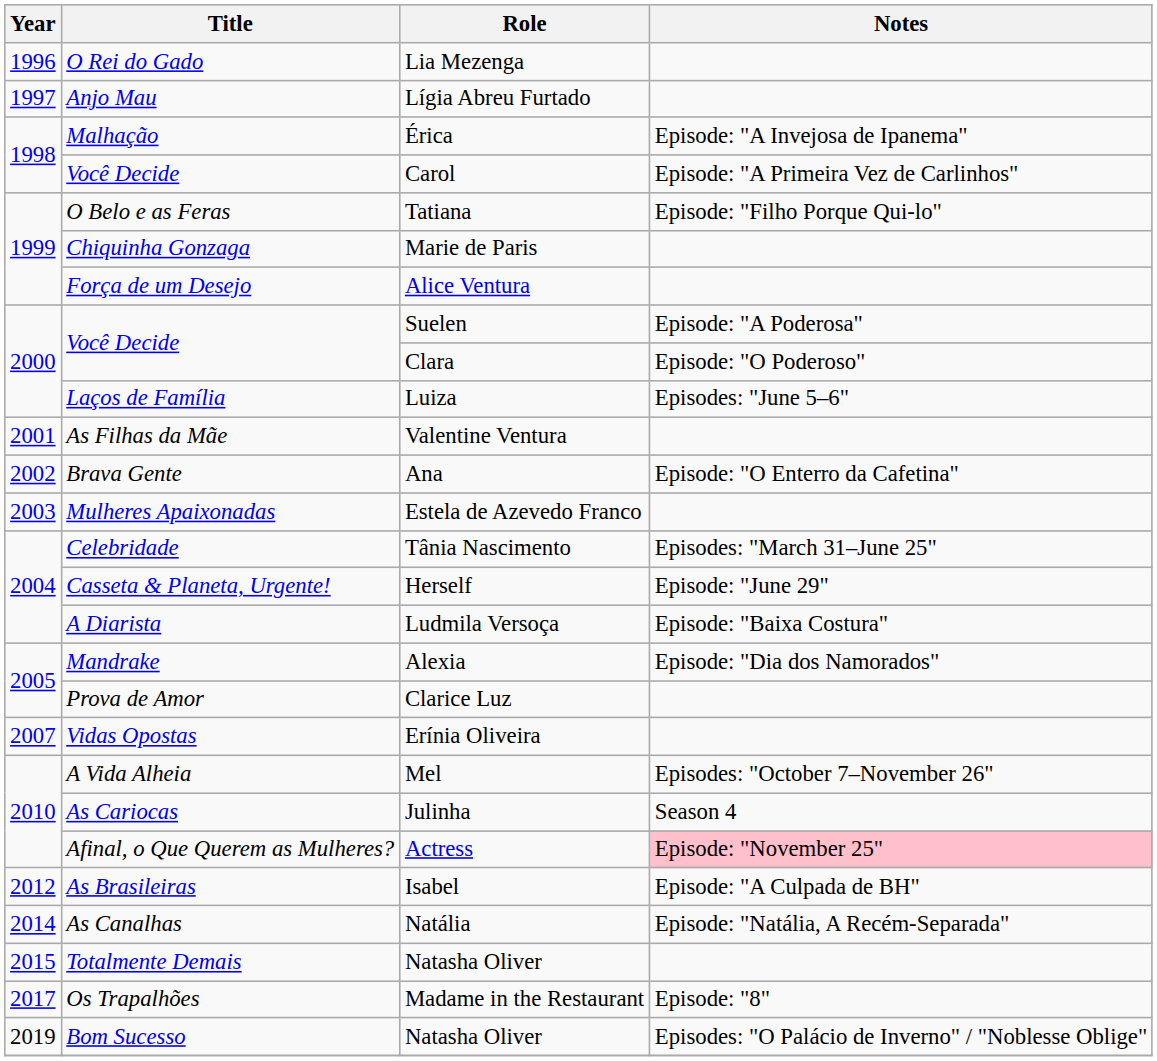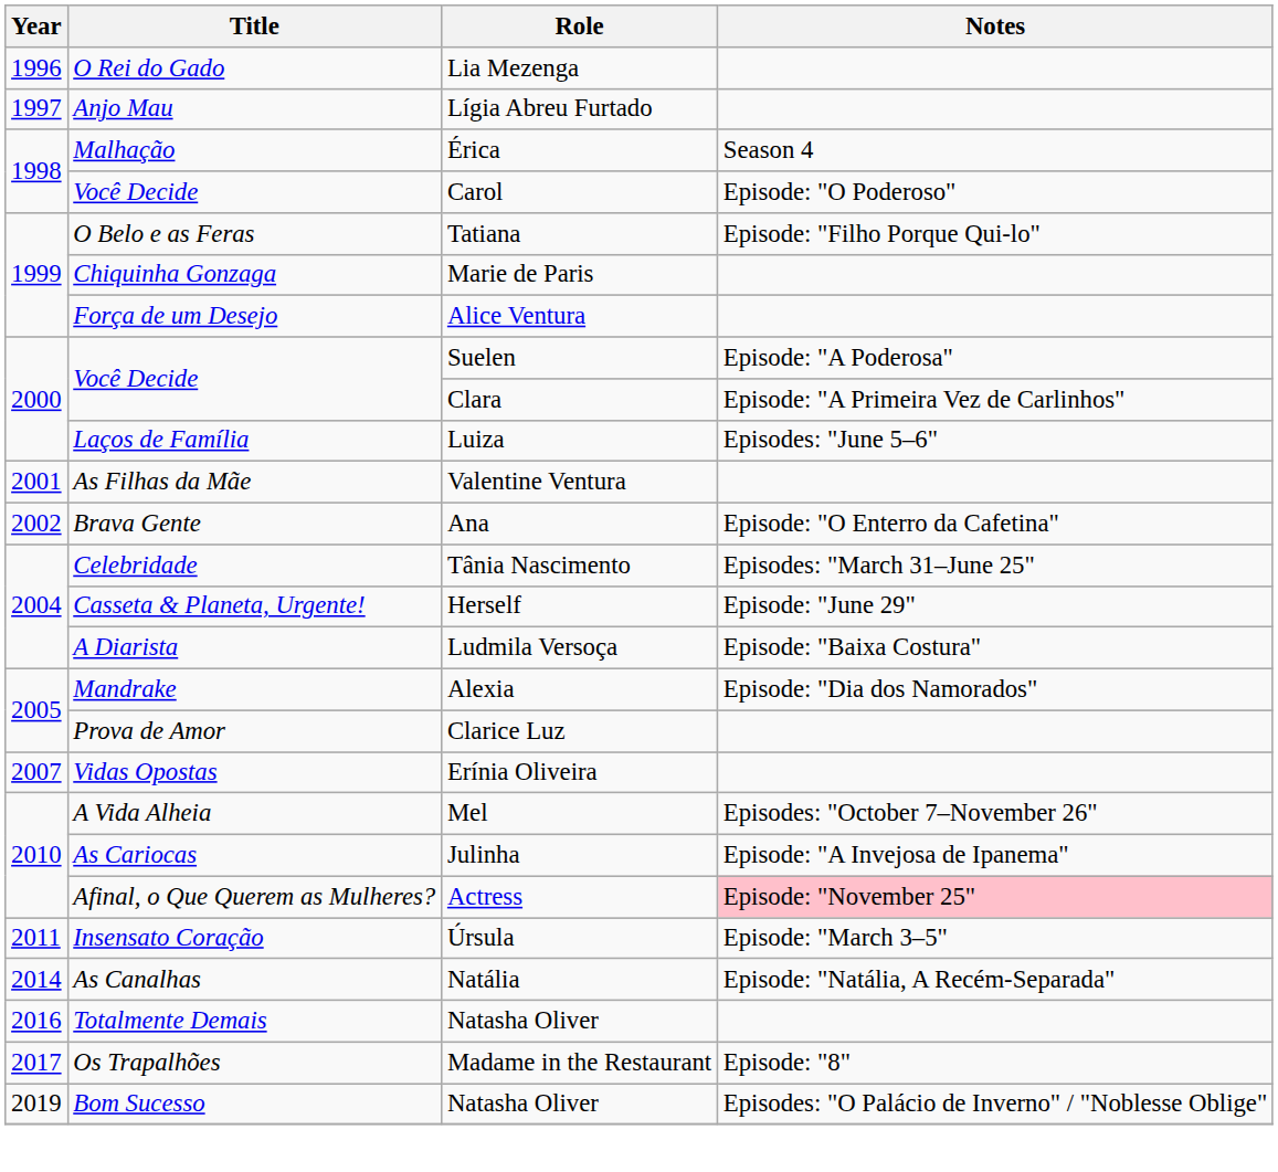 <table class="wikitable" style="font-size: 90%;">
 <tr>
 <th>Year</th>
 <th>Title</th>
 <th>Role</th>
 <th>Notes</th>
 </tr>
 <tr>
 <td><a href='#'>1996</a></td>
 <td><em><a href='#'>O Rei do Gado</a></em></td>
 <td>Lia Mezenga</td>
 <td></td>
 </tr>
 <tr>
 <td><a href='#'>1997</a></td>
 <td><em><a href='#'>Anjo Mau</a></em></td>
 <td>Lígia Abreu Furtado</td>
 <td></td>
 </tr>
 <tr>
 <td rowspan="2"><a href='#'>1998</a></td>
 <td><em><a href='#'>Malhação</a></em></td>
 <td>Érica</td>
-<td>Episode: "A Invejosa de Ipanema"</td>
+<td>Season 4</td>
 </tr>
 <tr>
 <td><em><a href='#'>Você Decide</a></em></td>
 <td>Carol</td>
-<td>Episode: "A Primeira Vez de Carlinhos"</td>
+<td>Episode: "O Poderoso"</td>
 </tr>
 <tr>
 <td rowspan="3"><a href='#'>1999</a></td>
 <td><em>O Belo e as Feras</em></td>
 <td>Tatiana</td>
 <td>Episode: "Filho Porque Qui-lo"</td>
 </tr>
 <tr>
 <td><em><a href='#'>Chiquinha Gonzaga</a></em></td>
 <td>Marie de Paris</td>
 <td></td>
 </tr>
 <tr>
 <td><em><a href='#'>Força de um Desejo</a></em></td>
 <td><a href='#'>Alice Ventura</a></td>
 <td></td>
 </tr>
 <tr>
 <td rowspan="3"><a href='#'>2000</a></td>
 <td rowspan="2"><em><a href='#'>Você Decide</a></em></td>
 <td>Suelen</td>
 <td>Episode: "A Poderosa"</td>
 </tr>
 <tr>
 <td>Clara</td>
-<td>Episode: "O Poderoso"</td>
+<td>Episode: "A Primeira Vez de Carlinhos"</td>
 </tr>
 <tr>
 <td><em><a href='#'>Laços de Família</a></em></td>
 <td>Luiza</td>
 <td>Episodes: "June 5–6"</td>
 </tr>
 <tr>
 <td><a href='#'>2001</a></td>
 <td><em>As Filhas da Mãe</em></td>
 <td>Valentine Ventura</td>
 <td></td>
 </tr>
 <tr>
 <td><a href='#'>2002</a></td>
 <td><em>Brava Gente</em></td>
 <td>Ana</td>
 <td>Episode: "O Enterro da Cafetina"</td>
-</tr>
-<tr>
-<td><a href='#'>2003</a></td>
-<td><em><a href='#'>Mulheres Apaixonadas</a></em></td>
-<td>Estela de Azevedo Franco</td>
-<td></td>
 </tr>
 <tr>
 <td rowspan="3"><a href='#'>2004</a></td>
 <td><em><a href='#'>Celebridade</a></em></td>
 <td>Tânia Nascimento</td>
 <td>Episodes: "March 31–June 25"</td>
 </tr>
 <tr>
 <td><em><a href='#'>Casseta & Planeta, Urgente!</a></em></td>
 <td>Herself</td>
 <td>Episode: "June 29"</td>
 </tr>
 <tr>
 <td><em><a href='#'>A Diarista</a></em></td>
 <td>Ludmila Versoça</td>
 <td>Episode: "Baixa Costura"</td>
 </tr>
 <tr>
 <td rowspan="2"><a href='#'>2005</a></td>
 <td><em><a href='#'>Mandrake</a></em></td>
 <td>Alexia</td>
 <td>Episode: "Dia dos Namorados"</td>
 </tr>
 <tr>
 <td><em>Prova de Amor</em></td>
 <td>Clarice Luz</td>
 <td></td>
 </tr>
 <tr>
 <td><a href='#'>2007</a></td>
 <td><em><a href='#'>Vidas Opostas</a></em></td>
 <td>Erínia Oliveira</td>
 <td></td>
 </tr>
 <tr>
 <td rowspan="3"><a href='#'>2010</a></td>
 <td><em>A Vida Alheia</em></td>
 <td>Mel</td>
 <td>Episodes: "October 7–November 26"</td>
 </tr>
 <tr>
 <td><em><a href='#'>As Cariocas</a></em></td>
 <td>Julinha</td>
-<td>Season 4</td>
+<td>Episode: "A Invejosa de Ipanema"</td>
 </tr>
 <tr>
 <td><em>Afinal, o Que Querem as Mulheres?</em></td>
 <td><a href='#'>Actress</a></td>
 <td style="background: pink;">Episode: "November 25"</td>
 </tr>
 <tr>
-<td><a href='#'>2012</a></td>
-<td><em><a href='#'>As Brasileiras</a></em></td>
-<td>Isabel</td>
-<td>Episode: "A Culpada de BH"</td>
+<td><a href='#'>2011</a></td>
+<td><em><a href='#'>Insensato Coração</a></em></td>
+<td>Úrsula</td>
+<td>Episode: "March 3–5"</td>
 </tr>
 <tr>
 <td><a href='#'>2014</a></td>
 <td><em>As Canalhas</em></td>
 <td>Natália</td>
 <td>Episode: "Natália, A Recém-Separada"</td>
 </tr>
 <tr>
-<td><a href='#'>2015</a></td>
+<td><a href='#'>2016</a></td>
 <td><em><a href='#'>Totalmente Demais</a></em></td>
 <td>Natasha Oliver</td>
 <td></td>
 </tr>
 <tr>
 <td><a href='#'>2017</a></td>
 <td><em>Os Trapalhões</em></td>
 <td>Madame in the Restaurant</td>
 <td>Episode: "8"</td>
 </tr>
 <tr>
 <td>2019</td>
 <td><em><a href='#'>Bom Sucesso</a></em></td>
 <td>Natasha Oliver</td>
 <td>Episodes: "O Palácio de Inverno" / "Noblesse Oblige"</td>
 </tr>
 <tr>
 </tr>
 </table>
